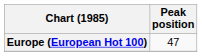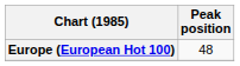 <table class="wikitable sortable plainrowheaders">
 <tr>
 <th>Chart (1985)</th>
 <th>Peak<br>position</th>
 </tr>
 <tr>
 <th scope="row">Europe (<a href='#'>European Hot 100</a>)</th>
-<td align="center">47</td>
+<td align="center">48</td>
 </tr>
 <tr>
 </tr>
 <tr>
 </tr>
 </table>
